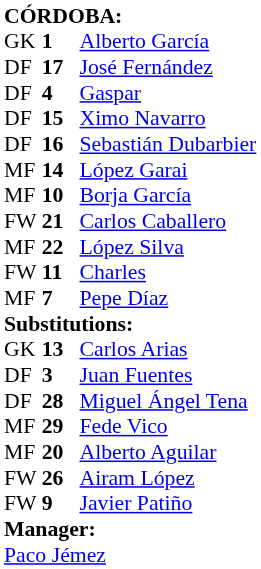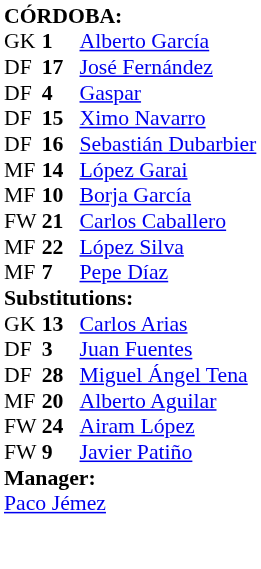 <table style="font-size: 90%" cellspacing="0" cellpadding="0">
 <tr>
 <td colspan=4><strong>CÓRDOBA:</strong></td>
 </tr>
 <tr>
 <th width="25"></th>
 <th width="25"></th>
 </tr>
 <tr>
 <td>GK</td>
 <td><strong>1</strong></td>
 <td> <a href='#'>Alberto García</a></td>
 </tr>
 <tr>
 <td>DF</td>
 <td><strong>17</strong></td>
 <td> <a href='#'>José Fernández</a></td>
 </tr>
 <tr>
 <td>DF</td>
 <td><strong>4</strong></td>
 <td> <a href='#'>Gaspar</a></td>
 <td></td>
 </tr>
 <tr>
 <td>DF</td>
 <td><strong>15</strong></td>
 <td> <a href='#'>Ximo Navarro</a></td>
 <td></td>
 </tr>
 <tr>
 <td>DF</td>
 <td><strong>16</strong></td>
 <td> <a href='#'>Sebastián Dubarbier</a></td>
 <td></td>
 <td></td>
 </tr>
 <tr>
 <td>MF</td>
 <td><strong>14</strong></td>
 <td> <a href='#'>López Garai</a></td>
 </tr>
 <tr>
 <td>MF</td>
 <td><strong>10</strong></td>
 <td> <a href='#'>Borja García</a></td>
 </tr>
 <tr>
 <td>FW</td>
 <td><strong>21</strong></td>
 <td> <a href='#'>Carlos Caballero</a></td>
 <td></td>
 <td></td>
 </tr>
 <tr>
 <td>MF</td>
 <td><strong>22</strong></td>
 <td> <a href='#'>López Silva</a></td>
 </tr>
 <tr>
-<td>FW</td>
-<td><strong>11</strong></td>
-<td> <a href='#'>Charles</a></td>
-<td></td>
-<td></td>
-</tr>
-<tr>
 <td>MF</td>
 <td><strong>7</strong></td>
 <td> <a href='#'>Pepe Díaz</a></td>
 </tr>
 <tr>
 <td colspan=3><strong>Substitutions:</strong></td>
 </tr>
 <tr>
 <td>GK</td>
 <td><strong>13</strong></td>
 <td> <a href='#'>Carlos Arias</a></td>
 </tr>
 <tr>
 <td>DF</td>
 <td><strong>3</strong></td>
 <td> <a href='#'>Juan Fuentes</a></td>
 <td></td>
 <td></td>
 </tr>
 <tr>
 <td>DF</td>
 <td><strong>28</strong></td>
 <td> <a href='#'>Miguel Ángel Tena</a></td>
 </tr>
 <tr>
 <td>MF</td>
-<td><strong>29</strong></td>
-<td> <a href='#'>Fede Vico</a></td>
-<td></td>
-<td></td>
-</tr>
-<tr>
-<td>MF</td>
 <td><strong>20</strong></td>
 <td> <a href='#'>Alberto Aguilar</a></td>
 </tr>
 <tr>
 <td>FW</td>
-<td><strong>26</strong></td>
+<td><strong>24</strong></td>
 <td> <a href='#'>Airam López</a></td>
 </tr>
 <tr>
 <td>FW</td>
 <td><strong>9</strong></td>
 <td> <a href='#'>Javier Patiño</a></td>
 <td></td>
 <td></td>
 </tr>
 <tr>
 <td colspan=3><strong>Manager:</strong></td>
 </tr>
 <tr>
 <td colspan=3> <a href='#'>Paco Jémez</a></td>
 </tr>
 </table>
